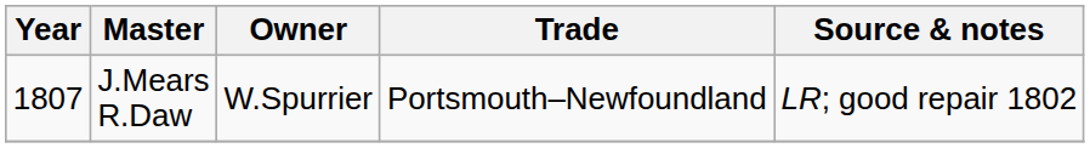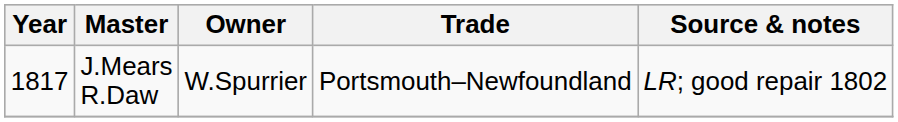 <table class=" wikitable">
 <tr>
 <th>Year</th>
 <th>Master</th>
 <th>Owner</th>
 <th>Trade</th>
 <th>Source & notes</th>
 </tr>
 <tr>
-<td>1807</td>
+<td>1817</td>
 <td>J.Mears<br>R.Daw</td>
 <td>W.Spurrier</td>
 <td>Portsmouth–Newfoundland</td>
 <td><em>LR</em>; good repair 1802</td>
 </tr>
 <tr>
 </tr>
 </table>
